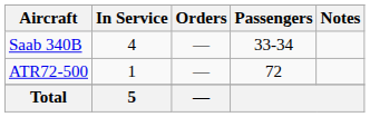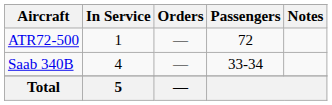 <table class="wikitable" style="border-collapse:collapse">
 <tr>
 </tr>
 <tr>
 <th>Aircraft</th>
 <th>In Service</th>
 <th>Orders</th>
 <th>Passengers</th>
 <th>Notes</th>
 </tr>
 <tr>
+<td><a href='#'>ATR72-500</a></td>
+<td align="center">1</td>
+<td align="center">—</td>
+<td align="center">72</td>
+<td></td>
+</tr>
+<tr>
 <td><a href='#'>Saab 340B</a></td>
 <td align="center">4</td>
 <td align="center">—</td>
 <td align="center">33-34</td>
-<td></td>
-</tr>
-<tr>
-<td><a href='#'>ATR72-500</a></td>
-<td align="center">1</td>
-<td align="center">—</td>
-<td align="center">72</td>
 <td></td>
 </tr>
 <tr>
 </tr>
 <tr>
 <th>Total</th>
 <th>5</th>
 <th>—</th>
 <th colspan="2"></th>
 </tr>
 </table>
